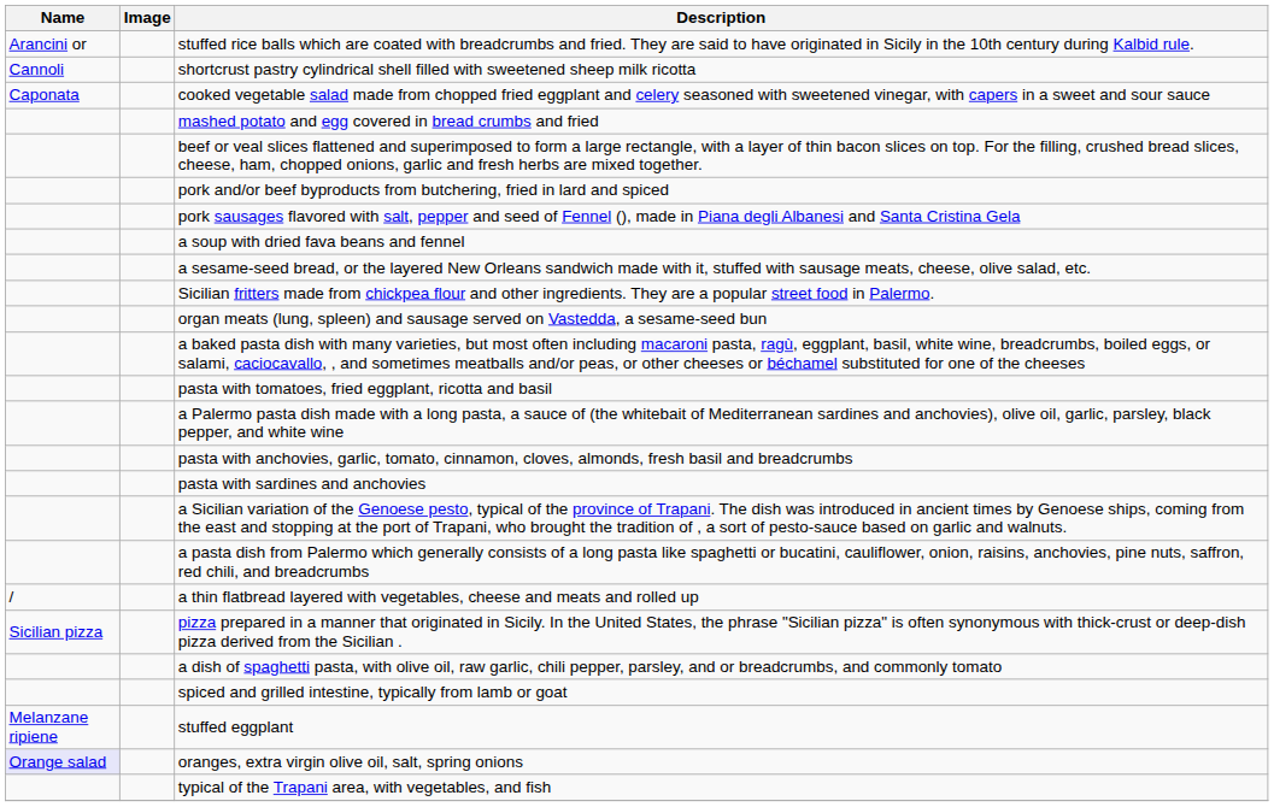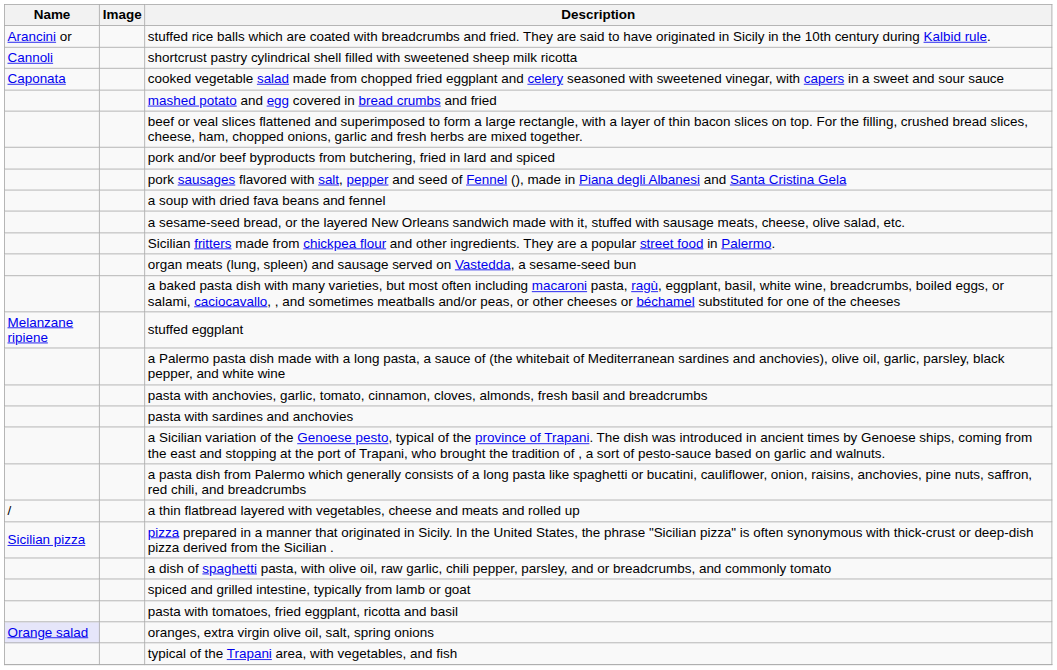 <table class="wikitable">
 <tr>
 <th>Name</th>
 <th>Image</th>
 <th>Description</th>
 </tr>
 <tr>
 <td><a href='#'>Arancini</a> or </td>
 <td></td>
 <td>stuffed rice balls which are coated with breadcrumbs and fried. They are said to have originated in Sicily in the 10th century during <a href='#'>Kalbid rule</a>.</td>
 </tr>
 <tr>
 <td><a href='#'>Cannoli</a></td>
 <td></td>
 <td>shortcrust pastry cylindrical shell filled with sweetened sheep milk ricotta</td>
 </tr>
 <tr>
 <td><a href='#'>Caponata</a></td>
 <td></td>
 <td>cooked vegetable <a href='#'>salad</a> made from chopped fried eggplant and <a href='#'>celery</a> seasoned with sweetened vinegar, with <a href='#'>capers</a> in a sweet and sour sauce</td>
 </tr>
 <tr>
 <td></td>
 <td></td>
 <td><a href='#'>mashed potato</a> and <a href='#'>egg</a> covered in <a href='#'>bread crumbs</a> and fried</td>
 </tr>
 <tr>
 <td></td>
 <td></td>
 <td>beef or veal slices flattened and superimposed to form a large rectangle, with a layer of thin bacon slices on top. For the filling, crushed bread slices, cheese, ham, chopped onions, garlic and fresh herbs are mixed together.</td>
 </tr>
 <tr>
 <td></td>
 <td></td>
 <td>pork and/or beef byproducts from butchering, fried in lard and spiced</td>
 </tr>
 <tr>
 <td></td>
 <td></td>
 <td>pork <a href='#'>sausages</a> flavored with <a href='#'>salt</a>, <a href='#'>pepper</a> and seed of <a href='#'>Fennel</a> (), made in <a href='#'>Piana degli Albanesi</a> and <a href='#'>Santa Cristina Gela</a></td>
 </tr>
 <tr>
 <td></td>
 <td></td>
 <td>a soup with dried fava beans and fennel</td>
 </tr>
 <tr>
 <td></td>
 <td></td>
 <td>a sesame-seed bread, or the layered New Orleans sandwich made with it, stuffed with sausage meats, cheese, olive salad, etc.</td>
 </tr>
 <tr>
 <td></td>
 <td></td>
 <td>Sicilian <a href='#'>fritters</a> made from <a href='#'>chickpea flour</a> and other ingredients. They are a popular <a href='#'>street food</a> in <a href='#'>Palermo</a>.</td>
 </tr>
 <tr>
 <td></td>
 <td></td>
 <td>organ meats (lung, spleen) and sausage served on <a href='#'>Vastedda</a>, a sesame-seed bun</td>
 </tr>
 <tr>
 <td></td>
 <td></td>
 <td>a baked pasta dish with many varieties, but most often including <a href='#'>macaroni</a> pasta, <a href='#'>ragù</a>, eggplant, basil, white wine, breadcrumbs, boiled eggs,  or salami, <a href='#'>caciocavallo</a>, , and sometimes meatballs and/or peas, or other cheeses or <a href='#'>béchamel</a> substituted for one of the cheeses</td>
 </tr>
 <tr>
+<td><a href='#'>Melanzane ripiene</a></td>
 <td></td>
-<td></td>
-<td>pasta with tomatoes, fried eggplant, ricotta and basil</td>
+<td>stuffed eggplant</td>
 </tr>
 <tr>
 <td></td>
 <td></td>
 <td>a Palermo pasta dish made with a long pasta, a sauce of  (the whitebait of Mediterranean sardines and anchovies), olive oil, garlic, parsley, black pepper, and white wine</td>
 </tr>
 <tr>
 <td></td>
 <td></td>
 <td>pasta with anchovies, garlic, tomato, cinnamon, cloves, almonds, fresh basil and breadcrumbs</td>
 </tr>
 <tr>
 <td></td>
 <td></td>
 <td>pasta with sardines and anchovies</td>
 </tr>
 <tr>
 <td></td>
 <td></td>
 <td>a Sicilian variation of the <a href='#'>Genoese pesto</a>, typical of the <a href='#'>province of Trapani</a>. The dish was introduced in ancient times by Genoese ships, coming from the east and stopping at the port of Trapani, who brought the tradition of , a sort of pesto-sauce based on garlic and walnuts.</td>
 </tr>
 <tr>
 <td></td>
 <td></td>
 <td>a pasta dish from Palermo which generally consists of a long pasta like spaghetti or bucatini, cauliflower, onion, raisins, anchovies, pine nuts, saffron, red chili, and breadcrumbs</td>
 </tr>
 <tr>
 <td>/</td>
 <td></td>
 <td>a thin flatbread layered with vegetables, cheese and meats and rolled up</td>
 </tr>
 <tr>
 <td><a href='#'>Sicilian pizza</a></td>
 <td></td>
 <td><a href='#'>pizza</a> prepared in a manner that originated in Sicily. In the United States, the phrase "Sicilian pizza" is often synonymous with thick-crust or deep-dish pizza derived from the Sicilian .</td>
 </tr>
 <tr>
 <td></td>
 <td></td>
 <td>a dish of <a href='#'>spaghetti</a> pasta, with olive oil, raw garlic, chili pepper, parsley, and  or breadcrumbs, and commonly tomato</td>
 </tr>
 <tr>
 <td></td>
 <td></td>
 <td>spiced and grilled intestine, typically from lamb or goat</td>
 </tr>
 <tr>
-<td><a href='#'>Melanzane ripiene</a></td>
 <td></td>
-<td>stuffed eggplant</td>
+<td></td>
+<td>pasta with tomatoes, fried eggplant, ricotta and basil</td>
 </tr>
 <tr>
 <td style="background: lavender;"><a href='#'>Orange salad</a></td>
 <td></td>
 <td>oranges, extra virgin olive oil, salt, spring onions</td>
 </tr>
 <tr>
 <td></td>
 <td></td>
 <td>typical of the <a href='#'>Trapani</a> area, with vegetables, and fish</td>
 </tr>
 <tr>
 </tr>
 </table>
